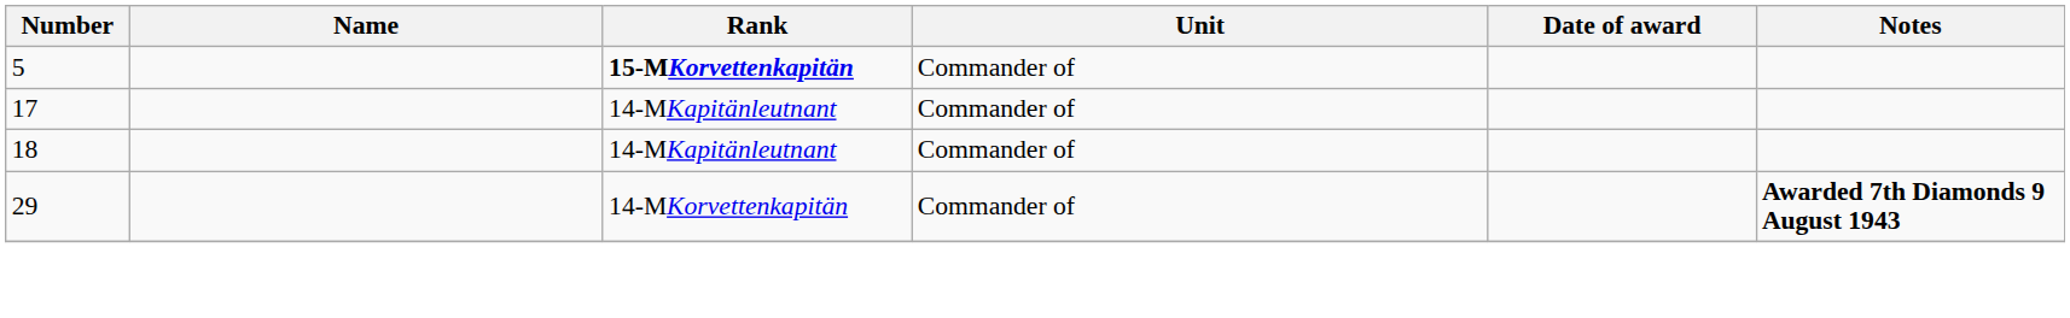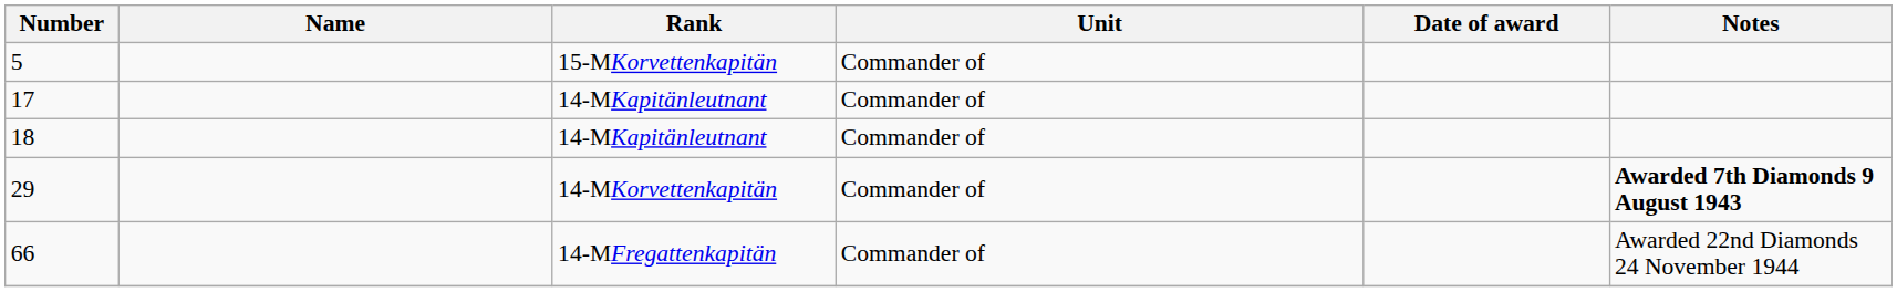 <table class="wikitable sortable" style="width:100%;">
 <tr>
 <th width="6%">Number</th>
 <th width="23%">Name</th>
 <th width="15%">Rank</th>
 <th width="28%" class="unsortable">Unit</th>
 <th width="13%">Date of award</th>
 <th width="15%" class="unsortable">Notes</th>
 </tr>
 <tr>
 <td>5</td>
 <td></td>
-<td><strong><span>15-M</span><em><a href='#'>Korvettenkapitän</a></em></strong></td>
+<td><span>15-M</span><em><a href='#'>Korvettenkapitän</a></em></td>
 <td>Commander of </td>
 <td></td>
 <td></td>
 </tr>
 <tr>
 <td>17</td>
 <td></td>
 <td><span>14-M</span><em><a href='#'>Kapitänleutnant</a></em></td>
 <td>Commander of </td>
 <td></td>
 <td></td>
 </tr>
 <tr>
 <td>18</td>
 <td></td>
 <td><span>14-M</span><em><a href='#'>Kapitänleutnant</a></em></td>
 <td>Commander of </td>
 <td></td>
 <td></td>
 </tr>
 <tr>
 <td>29</td>
 <td></td>
 <td><span>14-M</span><em><a href='#'>Korvettenkapitän</a></em></td>
 <td>Commander of </td>
 <td></td>
 <td><strong>Awarded 7th Diamonds 9 August 1943</strong></td>
 </tr>
 <tr>
+<td>66</td>
+<td></td>
+<td><span>14-M</span><em><a href='#'>Fregattenkapitän</a></em></td>
+<td>Commander of </td>
+<td></td>
+<td>Awarded 22nd Diamonds 24 November 1944</td>
+</tr>
+<tr>
 </tr>
 </table>
